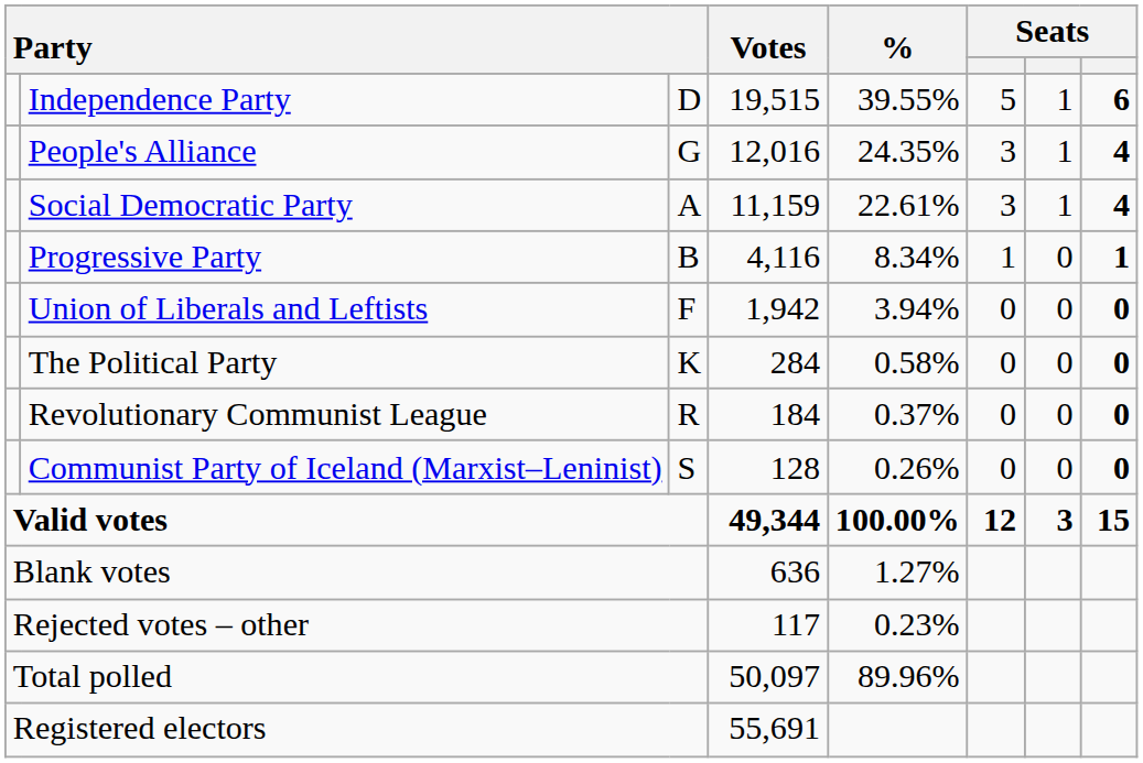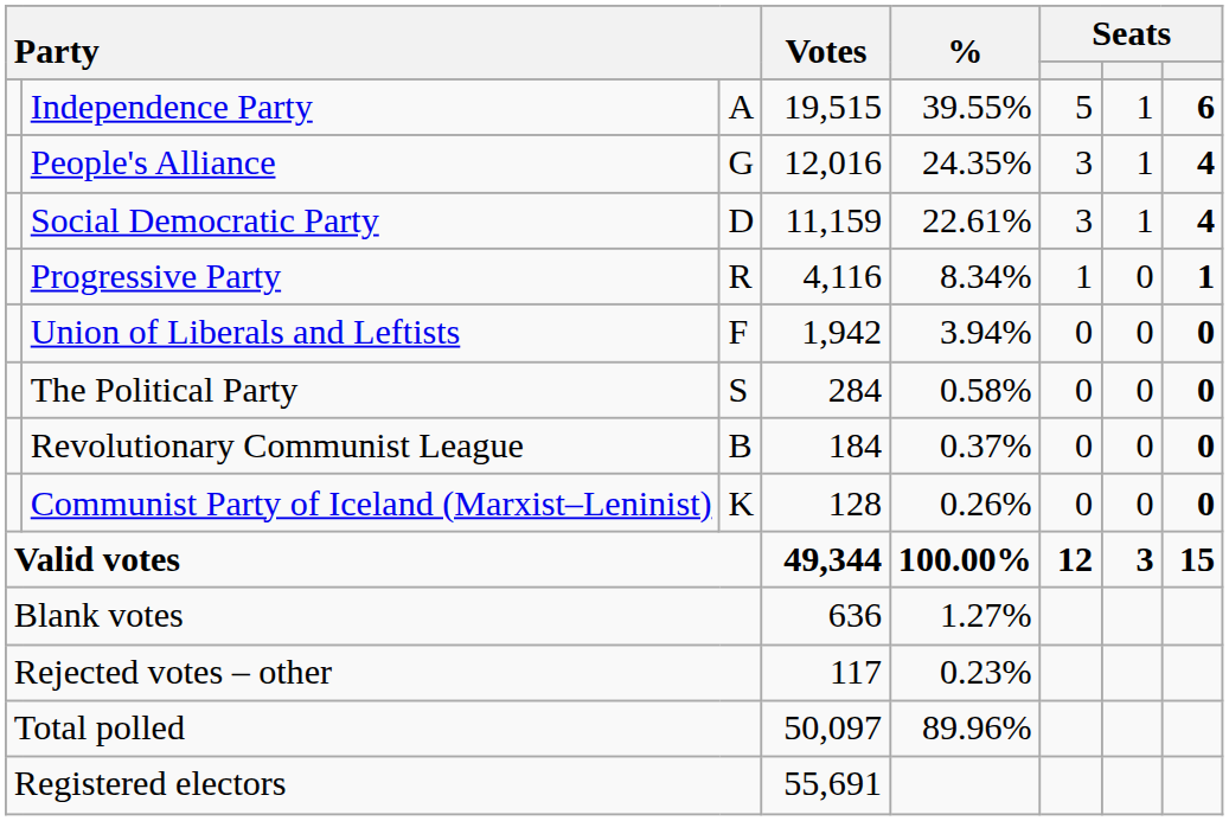 <table class="wikitable" border="1" style="text-align:right;">
 <tr>
 <th style="text-align:left;" valign=bottom rowspan=2 colspan=3>Party</th>
 <th align=center valign=bottom rowspan=2 width="50">Votes</th>
 <th align=center valign=bottom rowspan=2 width="50">%</th>
 <th colspan=3>Seats</th>
 </tr>
 <tr>
 <th align=center valign=bottom width="20"><small></small></th>
 <th align=center valign=bottom width="20"><small><a href='#'></a></small></th>
 <th align=center valign=bottom width="20"><small></small></th>
 </tr>
 <tr>
 <td></td>
 <td align=left><a href='#'>Independence Party</a></td>
-<td align=left>D</td>
+<td align=left>A</td>
 <td>19,515</td>
 <td>39.55%</td>
 <td>5</td>
 <td>1</td>
 <td><strong>6</strong></td>
 </tr>
 <tr>
 <td></td>
 <td align=left><a href='#'>People's Alliance</a></td>
 <td align=left>G</td>
 <td>12,016</td>
 <td>24.35%</td>
 <td>3</td>
 <td>1</td>
 <td><strong>4</strong></td>
 </tr>
 <tr>
 <td></td>
 <td align=left><a href='#'>Social Democratic Party</a></td>
-<td align=left>A</td>
+<td align=left>D</td>
 <td>11,159</td>
 <td>22.61%</td>
 <td>3</td>
 <td>1</td>
 <td><strong>4</strong></td>
 </tr>
 <tr>
 <td></td>
 <td align=left><a href='#'>Progressive Party</a></td>
-<td align=left>B</td>
+<td align=left>R</td>
 <td>4,116</td>
 <td>8.34%</td>
 <td>1</td>
 <td>0</td>
 <td><strong>1</strong></td>
 </tr>
 <tr>
 <td></td>
 <td align=left><a href='#'>Union of Liberals and Leftists</a></td>
 <td align=left>F</td>
 <td>1,942</td>
 <td>3.94%</td>
 <td>0</td>
 <td>0</td>
 <td><strong>0</strong></td>
 </tr>
 <tr>
 <td></td>
 <td align=left>The Political Party</td>
-<td align=left>K</td>
+<td align=left>S</td>
 <td>284</td>
 <td>0.58%</td>
 <td>0</td>
 <td>0</td>
 <td><strong>0</strong></td>
 </tr>
 <tr>
 <td></td>
 <td align=left>Revolutionary Communist League</td>
-<td align=left>R</td>
+<td align=left>B</td>
 <td>184</td>
 <td>0.37%</td>
 <td>0</td>
 <td>0</td>
 <td><strong>0</strong></td>
 </tr>
 <tr>
 <td></td>
 <td align=left><a href='#'>Communist Party of Iceland (Marxist–Leninist)</a></td>
-<td align=left>S</td>
+<td align=left>K</td>
 <td>128</td>
 <td>0.26%</td>
 <td>0</td>
 <td>0</td>
 <td><strong>0</strong></td>
 </tr>
 <tr style="font-weight:bold">
 <td align=left colspan=3>Valid votes</td>
 <td>49,344</td>
 <td>100.00%</td>
 <td>12</td>
 <td>3</td>
 <td>15</td>
 </tr>
 <tr>
 <td align=left colspan=3>Blank votes</td>
 <td>636</td>
 <td>1.27%</td>
 <td></td>
 <td></td>
 <td></td>
 </tr>
 <tr>
 <td align=left colspan=3>Rejected votes – other</td>
 <td>117</td>
 <td>0.23%</td>
 <td></td>
 <td></td>
 <td></td>
 </tr>
 <tr>
 <td align=left colspan=3>Total polled</td>
 <td>50,097</td>
 <td>89.96%</td>
 <td></td>
 <td></td>
 <td></td>
 </tr>
 <tr>
 <td align=left colspan=3>Registered electors</td>
 <td>55,691</td>
 <td></td>
 <td></td>
 <td></td>
 <td></td>
 </tr>
 </table>
